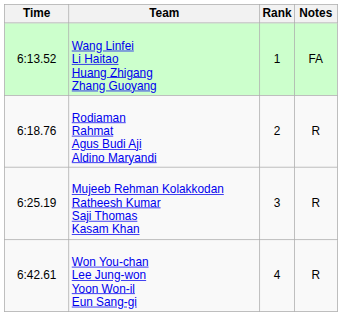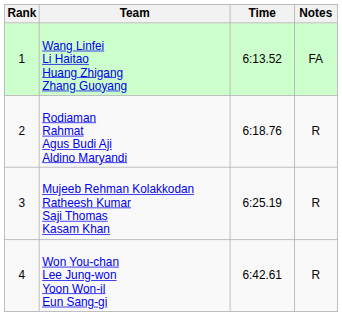 <table class=wikitable style="text-align:center">
 <tr>
+<th width=40>Rank</th>
+<th width=250>Team</th>
 <th width=80>Time</th>
-<th width=250>Team</th>
-<th width=40>Rank</th>
 <th width=50>Notes</th>
 </tr>
 <tr bgcolor="ccffcc">
+<td>1</td>
+<td align=left><br><a href='#'>Wang Linfei</a><br><a href='#'>Li Haitao</a><br><a href='#'>Huang Zhigang</a><br><a href='#'>Zhang Guoyang</a></td>
 <td>6:13.52</td>
-<td align=left><br><a href='#'>Wang Linfei</a><br><a href='#'>Li Haitao</a><br><a href='#'>Huang Zhigang</a><br><a href='#'>Zhang Guoyang</a></td>
-<td>1</td>
 <td>FA</td>
 </tr>
 <tr>
+<td>2</td>
+<td align=left><br><a href='#'>Rodiaman</a><br><a href='#'>Rahmat</a><br><a href='#'>Agus Budi Aji</a><br><a href='#'>Aldino Maryandi</a></td>
 <td>6:18.76</td>
-<td align=left><br><a href='#'>Rodiaman</a><br><a href='#'>Rahmat</a><br><a href='#'>Agus Budi Aji</a><br><a href='#'>Aldino Maryandi</a></td>
-<td>2</td>
 <td>R</td>
 </tr>
 <tr>
+<td>3</td>
+<td align=left><br><a href='#'>Mujeeb Rehman Kolakkodan</a><br><a href='#'>Ratheesh Kumar</a><br><a href='#'>Saji Thomas</a><br><a href='#'>Kasam Khan</a></td>
 <td>6:25.19</td>
-<td align=left><br><a href='#'>Mujeeb Rehman Kolakkodan</a><br><a href='#'>Ratheesh Kumar</a><br><a href='#'>Saji Thomas</a><br><a href='#'>Kasam Khan</a></td>
-<td>3</td>
 <td>R</td>
 </tr>
 <tr>
+<td>4</td>
+<td align=left><br><a href='#'>Won You-chan</a><br><a href='#'>Lee Jung-won</a><br><a href='#'>Yoon Won-il</a><br><a href='#'>Eun Sang-gi</a></td>
 <td>6:42.61</td>
-<td align=left><br><a href='#'>Won You-chan</a><br><a href='#'>Lee Jung-won</a><br><a href='#'>Yoon Won-il</a><br><a href='#'>Eun Sang-gi</a></td>
-<td>4</td>
 <td>R</td>
 </tr>
 </table>
